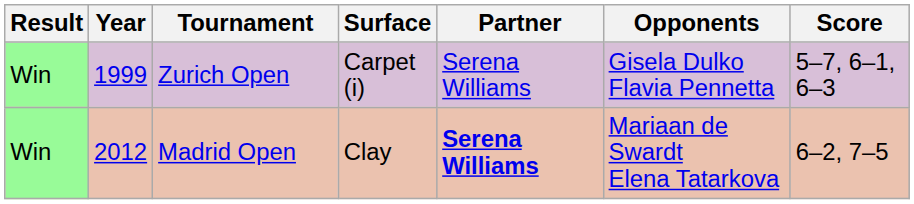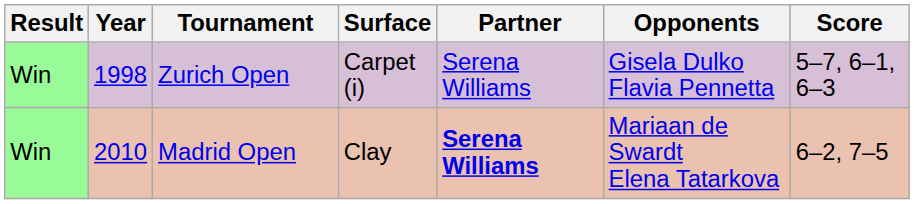 <table class="sortable wikitable">
 <tr>
 <th>Result</th>
 <th>Year</th>
 <th width=180>Tournament</th>
 <th>Surface</th>
 <th width=200>Partner</th>
 <th width=200>Opponents</th>
 <th width=140>Score</th>
 </tr>
 <tr bgcolor=thistle>
 <td bgcolor=98FB98>Win</td>
-<td><a href='#'>1999</a></td>
+<td><a href='#'>1998</a></td>
 <td><a href='#'>Zurich Open</a></td>
 <td>Carpet (i)</td>
 <td> <a href='#'>Serena Williams</a></td>
 <td> <a href='#'>Gisela Dulko</a> <br>  <a href='#'>Flavia Pennetta</a></td>
 <td>5–7, 6–1, 6–3</td>
 </tr>
 <tr bgcolor=EBC2AF>
 <td bgcolor=98FB98>Win</td>
-<td><a href='#'>2012</a></td>
+<td><a href='#'>2010</a></td>
 <td><a href='#'>Madrid Open</a></td>
 <td>Clay</td>
 <td><strong> <a href='#'>Serena Williams</a></strong></td>
 <td> <a href='#'>Mariaan de Swardt</a> <br>  <a href='#'>Elena Tatarkova</a></td>
 <td>6–2, 7–5</td>
 </tr>
 </table>
